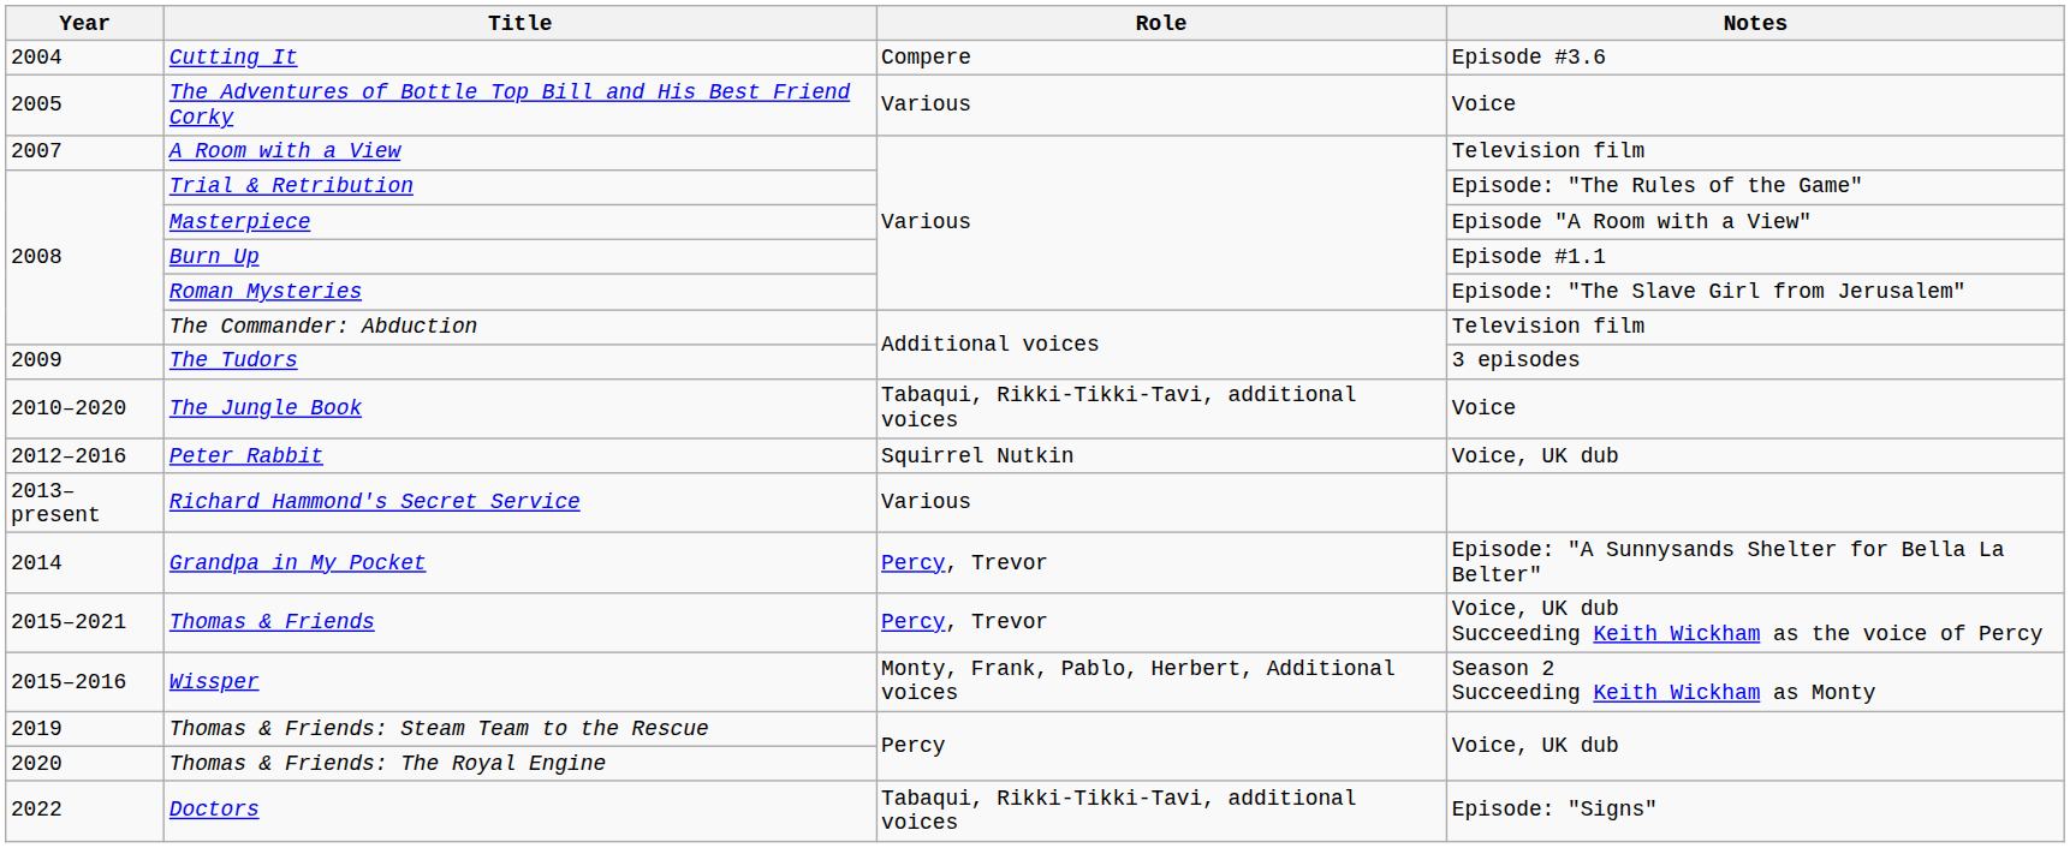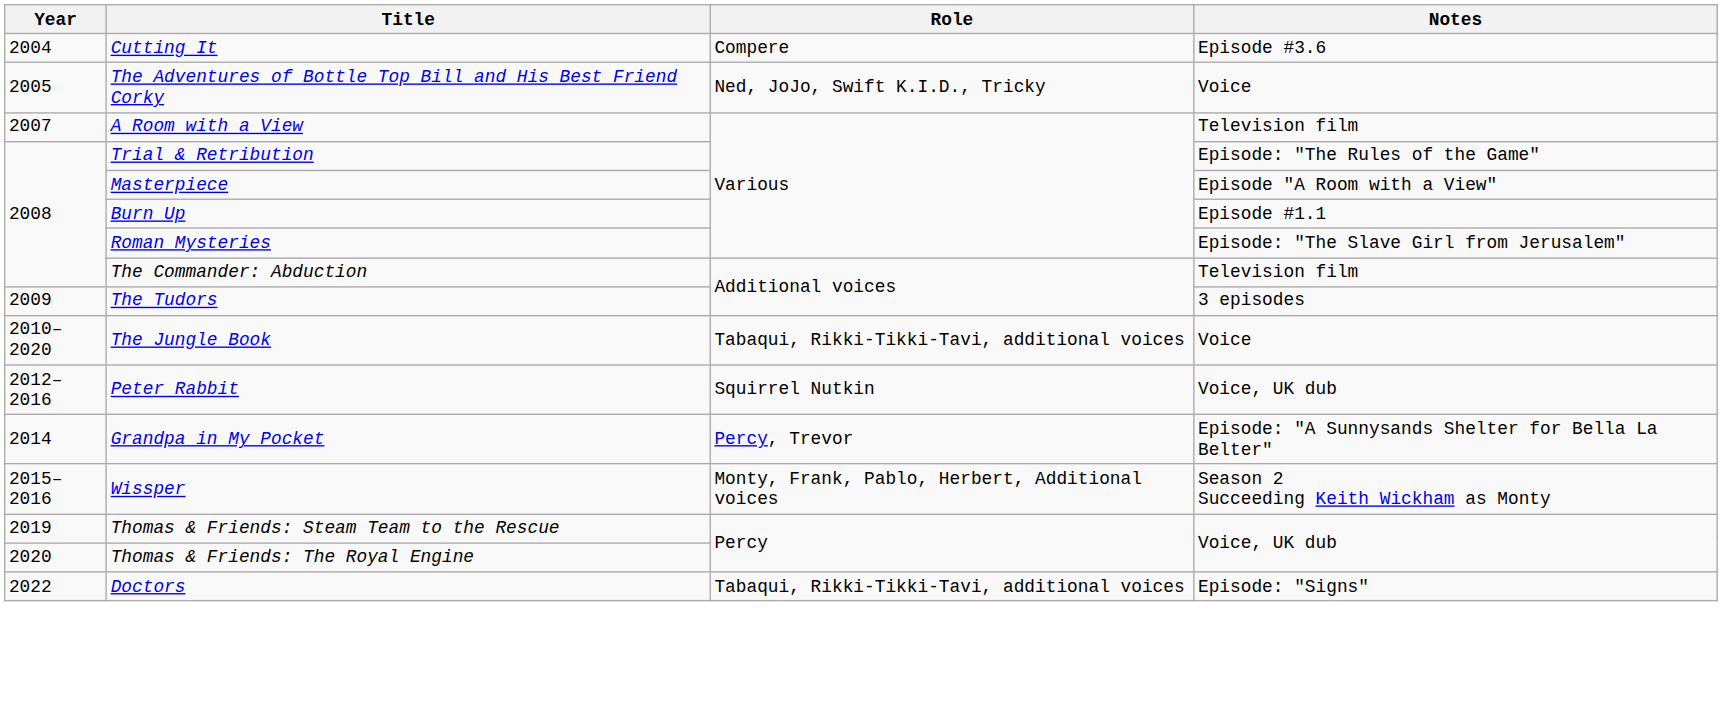 <table class="wikitable">
 <tr>
 <th>Year</th>
 <th>Title</th>
 <th>Role</th>
 <th>Notes</th>
 </tr>
 <tr>
 <td>2004</td>
 <td><em><a href='#'>Cutting It</a></em></td>
 <td>Compere</td>
 <td>Episode #3.6</td>
 </tr>
 <tr>
 <td>2005</td>
 <td><em><a href='#'>The Adventures of Bottle Top Bill and His Best Friend Corky</a></em></td>
-<td>Various</td>
+<td>Ned, JoJo, Swift K.I.D., Tricky</td>
 <td>Voice</td>
 </tr>
 <tr>
 <td>2007</td>
 <td><em><a href='#'>A Room with a View</a></em></td>
 <td rowspan="5">Various</td>
 <td>Television film</td>
 </tr>
 <tr>
 <td rowspan="5">2008</td>
 <td><em><a href='#'>Trial & Retribution</a></em></td>
 <td>Episode: "The Rules of the Game"</td>
 </tr>
 <tr>
 <td><em><a href='#'>Masterpiece</a></em></td>
 <td>Episode "A Room with a View"</td>
 </tr>
 <tr>
 <td><em><a href='#'>Burn Up</a></em></td>
 <td>Episode #1.1</td>
 </tr>
 <tr>
 <td><em><a href='#'>Roman Mysteries</a></em></td>
 <td>Episode: "The Slave Girl from Jerusalem"</td>
 </tr>
 <tr>
 <td><em>The Commander: Abduction</em></td>
 <td rowspan="2">Additional voices</td>
 <td>Television film</td>
 </tr>
 <tr>
 <td>2009</td>
 <td><em><a href='#'>The Tudors</a></em></td>
 <td>3 episodes</td>
 </tr>
 <tr>
 <td>2010–2020</td>
 <td><em><a href='#'>The Jungle Book</a></em></td>
 <td>Tabaqui, Rikki-Tikki-Tavi, additional voices</td>
 <td>Voice</td>
 </tr>
 <tr>
 <td>2012–2016</td>
 <td><em><a href='#'>Peter Rabbit</a></em></td>
 <td>Squirrel Nutkin</td>
 <td>Voice, UK dub</td>
 </tr>
 <tr>
-<td>2013–present</td>
-<td><em><a href='#'>Richard Hammond's Secret Service</a></em></td>
-<td>Various</td>
-<td></td>
-</tr>
-<tr>
 <td>2014</td>
 <td><em><a href='#'>Grandpa in My Pocket</a></em></td>
 <td><a href='#'>Percy</a>, Trevor</td>
 <td>Episode: "A Sunnysands Shelter for Bella La Belter"</td>
-</tr>
-<tr>
-<td>2015–2021</td>
-<td><em><a href='#'>Thomas & Friends</a></em></td>
-<td><a href='#'>Percy</a>, Trevor</td>
-<td>Voice, UK dub<br>Succeeding <a href='#'>Keith Wickham</a> as the voice of Percy</td>
 </tr>
 <tr>
 <td>2015–2016</td>
 <td><em><a href='#'>Wissper</a></em></td>
 <td>Monty, Frank, Pablo, Herbert, Additional voices</td>
 <td>Season 2<br>Succeeding <a href='#'>Keith Wickham</a> as Monty</td>
 </tr>
 <tr>
 <td>2019</td>
 <td><em>Thomas & Friends: Steam Team to the Rescue</em></td>
 <td rowspan="2">Percy</td>
 <td rowspan="2">Voice, UK dub</td>
 </tr>
 <tr>
 <td>2020</td>
 <td><em>Thomas & Friends: The Royal Engine</em></td>
 </tr>
 <tr>
 <td>2022</td>
 <td><em><a href='#'>Doctors</a></em></td>
 <td>Tabaqui, Rikki-Tikki-Tavi, additional voices</td>
 <td>Episode: "Signs"</td>
 </tr>
 </table>
